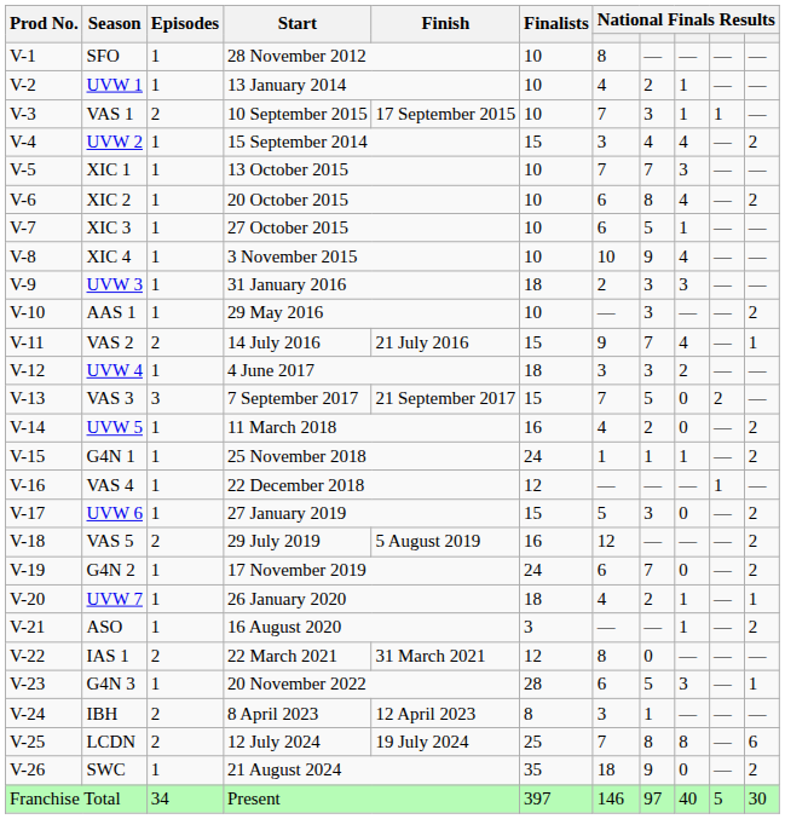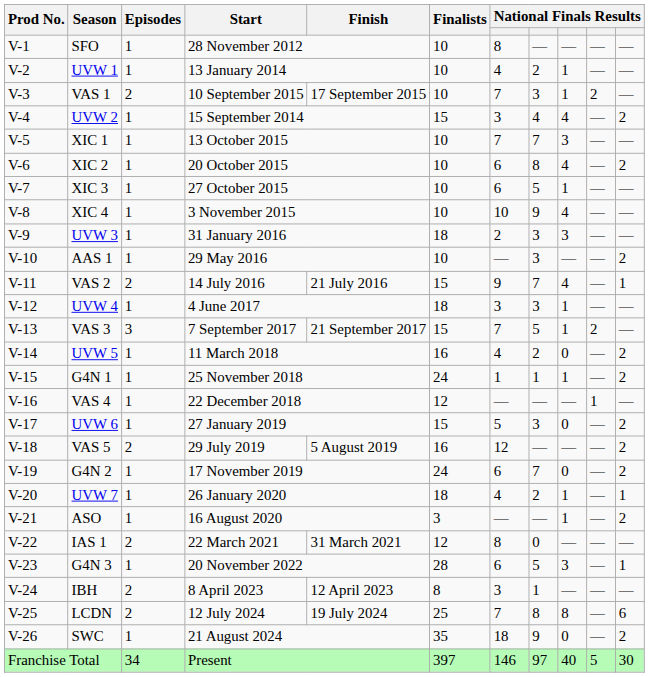 <table class="wikitable sortable defaultcenter">
 <tr>
 <th rowspan="2">Prod No.</th>
 <th rowspan="2">Season</th>
 <th rowspan="2">Episodes</th>
 <th rowspan="2">Start</th>
 <th rowspan="2">Finish</th>
 <th rowspan="2">Finalists</th>
 <th colspan="5">National Finals Results</th>
 </tr>
 <tr>
 <th></th>
 <th></th>
 <th></th>
 <th></th>
 <th></th>
 </tr>
 <tr>
 <td>V-1</td>
 <td> SFO</td>
 <td>1</td>
 <td colspan="2">28 November 2012</td>
 <td>10</td>
 <td>8</td>
 <td>—</td>
 <td>—</td>
 <td>—</td>
 <td>—</td>
 </tr>
 <tr>
 <td>V-2</td>
 <td> <a href='#'>UVW 1</a></td>
 <td>1</td>
 <td colspan="2">13 January 2014</td>
 <td>10</td>
 <td>4</td>
 <td>2</td>
 <td>1</td>
 <td>—</td>
 <td>—</td>
 </tr>
 <tr>
 <td>V-3</td>
 <td> VAS 1</td>
 <td>2</td>
 <td>10 September 2015</td>
 <td>17 September 2015</td>
 <td>10</td>
 <td>7</td>
 <td>3</td>
 <td>1</td>
-<td>1</td>
+<td>2</td>
 <td>—</td>
 </tr>
 <tr>
 <td>V-4</td>
 <td> <a href='#'>UVW 2</a></td>
 <td>1</td>
 <td colspan="2">15 September 2014</td>
 <td>15</td>
 <td>3</td>
 <td>4</td>
 <td>4</td>
 <td>—</td>
 <td>2</td>
 </tr>
 <tr>
 <td>V-5</td>
 <td> XIC 1</td>
 <td>1</td>
 <td colspan="2">13 October 2015</td>
 <td>10</td>
 <td>7</td>
 <td>7</td>
 <td>3</td>
 <td>—</td>
 <td>—</td>
 </tr>
 <tr>
 <td>V-6</td>
 <td> XIC 2</td>
 <td>1</td>
 <td colspan="2">20 October 2015</td>
 <td>10</td>
 <td>6</td>
 <td>8</td>
 <td>4</td>
 <td>—</td>
 <td>2</td>
 </tr>
 <tr>
 <td>V-7</td>
 <td> XIC 3</td>
 <td>1</td>
 <td colspan="2">27 October 2015</td>
 <td>10</td>
 <td>6</td>
 <td>5</td>
 <td>1</td>
 <td>—</td>
 <td>—</td>
 </tr>
 <tr>
 <td>V-8</td>
 <td> XIC 4</td>
 <td>1</td>
 <td colspan="2">3 November 2015</td>
 <td>10</td>
 <td>10</td>
 <td>9</td>
 <td>4</td>
 <td>—</td>
 <td>—</td>
 </tr>
 <tr>
 <td>V-9</td>
 <td> <a href='#'>UVW 3</a></td>
 <td>1</td>
 <td colspan="2">31 January 2016</td>
 <td>18</td>
 <td>2</td>
 <td>3</td>
 <td>3</td>
 <td>—</td>
 <td>—</td>
 </tr>
 <tr>
 <td>V-10</td>
 <td> AAS 1</td>
 <td>1</td>
 <td colspan="2">29 May 2016</td>
 <td>10</td>
 <td>—</td>
 <td>3</td>
 <td>—</td>
 <td>—</td>
 <td>2</td>
 </tr>
 <tr>
 <td>V-11</td>
 <td> VAS 2</td>
 <td>2</td>
 <td>14 July 2016</td>
 <td>21 July 2016</td>
 <td>15</td>
 <td>9</td>
 <td>7</td>
 <td>4</td>
 <td>—</td>
 <td>1</td>
 </tr>
 <tr>
 <td>V-12</td>
 <td> <a href='#'>UVW 4</a></td>
 <td>1</td>
 <td colspan="2">4 June 2017</td>
 <td>18</td>
 <td>3</td>
 <td>3</td>
-<td>2</td>
+<td>1</td>
 <td>—</td>
 <td>—</td>
 </tr>
 <tr>
 <td>V-13</td>
 <td> VAS 3</td>
 <td>3</td>
 <td>7 September 2017</td>
 <td>21 September 2017</td>
 <td>15</td>
 <td>7</td>
 <td>5</td>
-<td>0</td>
+<td>1</td>
 <td>2</td>
 <td>—</td>
 </tr>
 <tr>
 <td>V-14</td>
 <td> <a href='#'>UVW 5</a></td>
 <td>1</td>
 <td colspan="2">11 March 2018</td>
 <td>16</td>
 <td>4</td>
 <td>2</td>
 <td>0</td>
 <td>—</td>
 <td>2</td>
 </tr>
 <tr>
 <td>V-15</td>
 <td> G4N 1</td>
 <td>1</td>
 <td colspan="2">25 November 2018</td>
 <td>24</td>
 <td>1</td>
 <td>1</td>
 <td>1</td>
 <td>—</td>
 <td>2</td>
 </tr>
 <tr>
 <td>V-16</td>
 <td> VAS 4</td>
 <td>1</td>
 <td colspan="2">22 December 2018</td>
 <td>12</td>
 <td>—</td>
 <td>—</td>
 <td>—</td>
 <td>1</td>
 <td>—</td>
 </tr>
 <tr>
 <td>V-17</td>
 <td> <a href='#'>UVW 6</a></td>
 <td>1</td>
 <td colspan="2">27 January 2019</td>
 <td>15</td>
 <td>5</td>
 <td>3</td>
 <td>0</td>
 <td>—</td>
 <td>2</td>
 </tr>
 <tr>
 <td>V-18</td>
 <td> VAS 5</td>
 <td>2</td>
 <td>29 July 2019</td>
 <td>5 August 2019</td>
 <td>16</td>
 <td>12</td>
 <td>—</td>
 <td>—</td>
 <td>—</td>
 <td>2</td>
 </tr>
 <tr>
 <td>V-19</td>
 <td> G4N 2</td>
 <td>1</td>
 <td colspan="2">17 November 2019</td>
 <td>24</td>
 <td>6</td>
 <td>7</td>
 <td>0</td>
 <td>—</td>
 <td>2</td>
 </tr>
 <tr>
 <td>V-20</td>
 <td> <a href='#'>UVW 7</a></td>
 <td>1</td>
 <td colspan="2">26 January 2020</td>
 <td>18</td>
 <td>4</td>
 <td>2</td>
 <td>1</td>
 <td>—</td>
 <td>1</td>
 </tr>
 <tr>
 <td>V-21</td>
 <td> ASO</td>
 <td>1</td>
 <td colspan="2">16 August 2020</td>
 <td>3</td>
 <td>—</td>
 <td>—</td>
 <td>1</td>
 <td>—</td>
 <td>2</td>
 </tr>
 <tr>
 <td>V-22</td>
 <td> IAS 1</td>
 <td>2</td>
 <td>22 March 2021</td>
 <td>31 March 2021</td>
 <td>12</td>
 <td>8</td>
 <td>0</td>
 <td>—</td>
 <td>—</td>
 <td>—</td>
 </tr>
 <tr>
 <td>V-23</td>
 <td> G4N 3</td>
 <td>1</td>
 <td colspan="2">20 November 2022</td>
 <td>28</td>
 <td>6</td>
 <td>5</td>
 <td>3</td>
 <td>—</td>
 <td>1</td>
 </tr>
 <tr>
 <td>V-24</td>
 <td> IBH</td>
 <td>2</td>
 <td>8 April 2023</td>
 <td>12 April 2023</td>
 <td>8</td>
 <td>3</td>
 <td>1</td>
 <td>—</td>
 <td>—</td>
 <td>—</td>
 </tr>
 <tr>
 <td>V-25</td>
 <td> LCDN</td>
 <td>2</td>
 <td>12 July 2024</td>
 <td>19 July 2024</td>
 <td>25</td>
 <td>7</td>
 <td>8</td>
 <td>8</td>
 <td>—</td>
 <td>6</td>
 </tr>
 <tr>
 <td>V-26</td>
 <td> SWC</td>
 <td>1</td>
 <td colspan="2">21 August 2024</td>
 <td>35</td>
 <td>18</td>
 <td>9</td>
 <td>0</td>
 <td>—</td>
 <td>2</td>
 </tr>
 <tr>
 <td style="background:#b6fcb6" colspan="2">Franchise Total</td>
 <td style="background:#b6fcb6">34</td>
 <td colspan="2" style="background:#b6fcb6">Present</td>
 <td style="background:#b6fcb6">397</td>
 <td style="background:#b6fcb6">146</td>
 <td style="background:#b6fcb6">97</td>
 <td style="background:#b6fcb6">40</td>
 <td style="background:#b6fcb6">5</td>
 <td style="background:#b6fcb6">30</td>
 </tr>
 </table>
